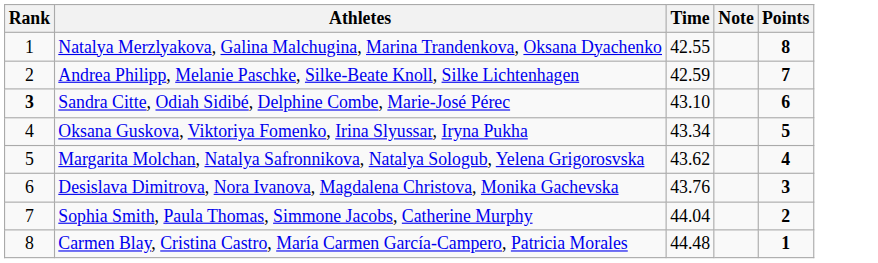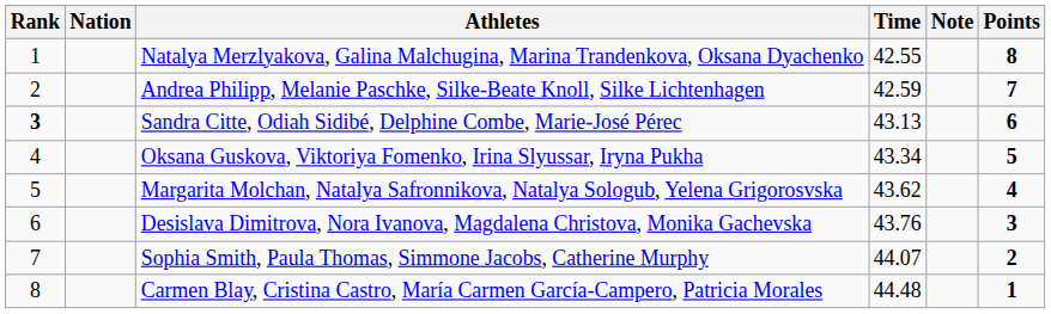 <table class="wikitable sortable" style="text-align:center">
 <tr>
 <th>Rank</th>
+<th>Nation</th>
 <th>Athletes</th>
 <th>Time</th>
 <th>Note</th>
 <th>Points</th>
 </tr>
 <tr>
 <td>1</td>
+<td align=left></td>
 <td align=left><a href='#'>Natalya Merzlyakova</a>, <a href='#'>Galina Malchugina</a>, <a href='#'>Marina Trandenkova</a>, <a href='#'>Oksana Dyachenko</a></td>
 <td>42.55</td>
 <td></td>
 <td><strong>8</strong></td>
 </tr>
 <tr>
 <td>2</td>
+<td align=left></td>
 <td align=left><a href='#'>Andrea Philipp</a>, <a href='#'>Melanie Paschke</a>, <a href='#'>Silke-Beate Knoll</a>, <a href='#'>Silke Lichtenhagen</a></td>
 <td>42.59</td>
 <td></td>
 <td><strong>7</strong></td>
 </tr>
 <tr>
 <td><strong>3</strong></td>
+<td align=left></td>
 <td align=left><a href='#'>Sandra Citte</a>, <a href='#'>Odiah Sidibé</a>, <a href='#'>Delphine Combe</a>, <a href='#'>Marie-José Pérec</a></td>
-<td>43.10</td>
+<td>43.13</td>
 <td></td>
 <td><strong>6</strong></td>
 </tr>
 <tr>
 <td>4</td>
+<td align=left></td>
 <td align=left><a href='#'>Oksana Guskova</a>, <a href='#'>Viktoriya Fomenko</a>, <a href='#'>Irina Slyussar</a>, <a href='#'>Iryna Pukha</a></td>
 <td>43.34</td>
 <td></td>
 <td><strong>5</strong></td>
 </tr>
 <tr>
 <td>5</td>
+<td align=left></td>
 <td align=left><a href='#'>Margarita Molchan</a>, <a href='#'>Natalya Safronnikova</a>, <a href='#'>Natalya Sologub</a>, <a href='#'>Yelena Grigorosvska</a></td>
 <td>43.62</td>
 <td></td>
 <td><strong>4</strong></td>
 </tr>
 <tr>
 <td>6</td>
+<td align=left></td>
 <td align=left><a href='#'>Desislava Dimitrova</a>, <a href='#'>Nora Ivanova</a>, <a href='#'>Magdalena Christova</a>, <a href='#'>Monika Gachevska</a></td>
 <td>43.76</td>
 <td></td>
 <td><strong>3</strong></td>
 </tr>
 <tr>
 <td>7</td>
+<td align=left></td>
 <td align=left><a href='#'>Sophia Smith</a>, <a href='#'>Paula Thomas</a>, <a href='#'>Simmone Jacobs</a>, <a href='#'>Catherine Murphy</a></td>
-<td>44.04</td>
+<td>44.07</td>
 <td></td>
 <td><strong>2</strong></td>
 </tr>
 <tr>
 <td>8</td>
+<td align=left></td>
 <td align=left><a href='#'>Carmen Blay</a>, <a href='#'>Cristina Castro</a>, <a href='#'>María Carmen García-Campero</a>, <a href='#'>Patricia Morales</a></td>
 <td>44.48</td>
 <td></td>
 <td><strong>1</strong></td>
 </tr>
 </table>
